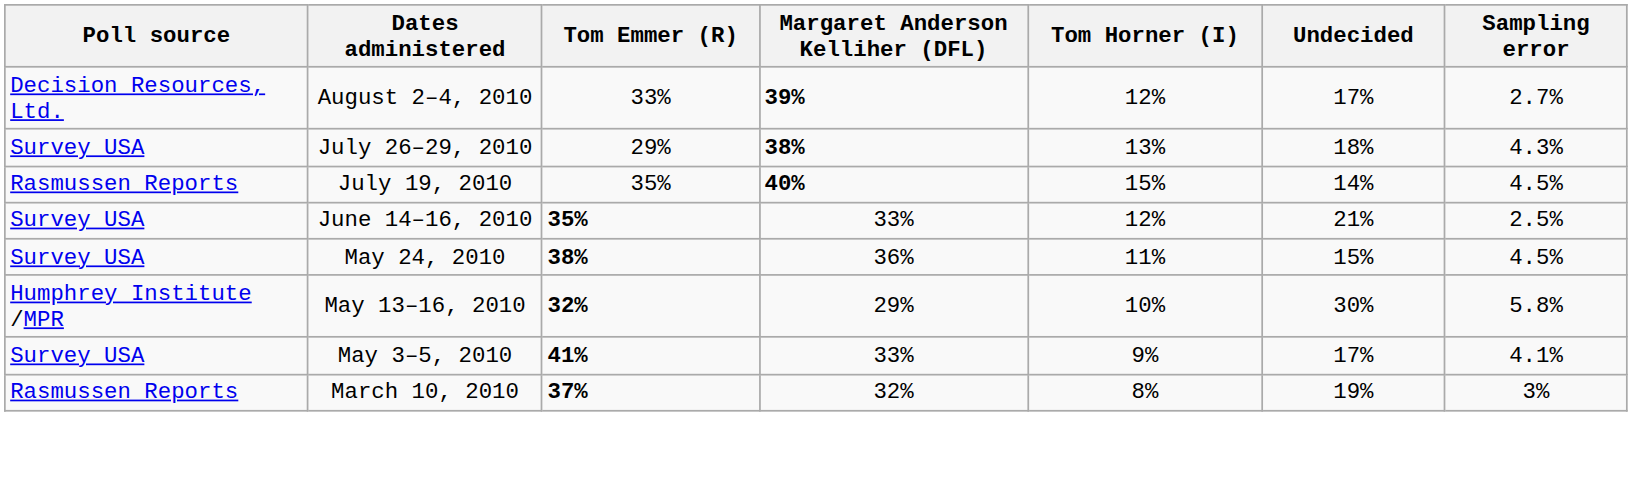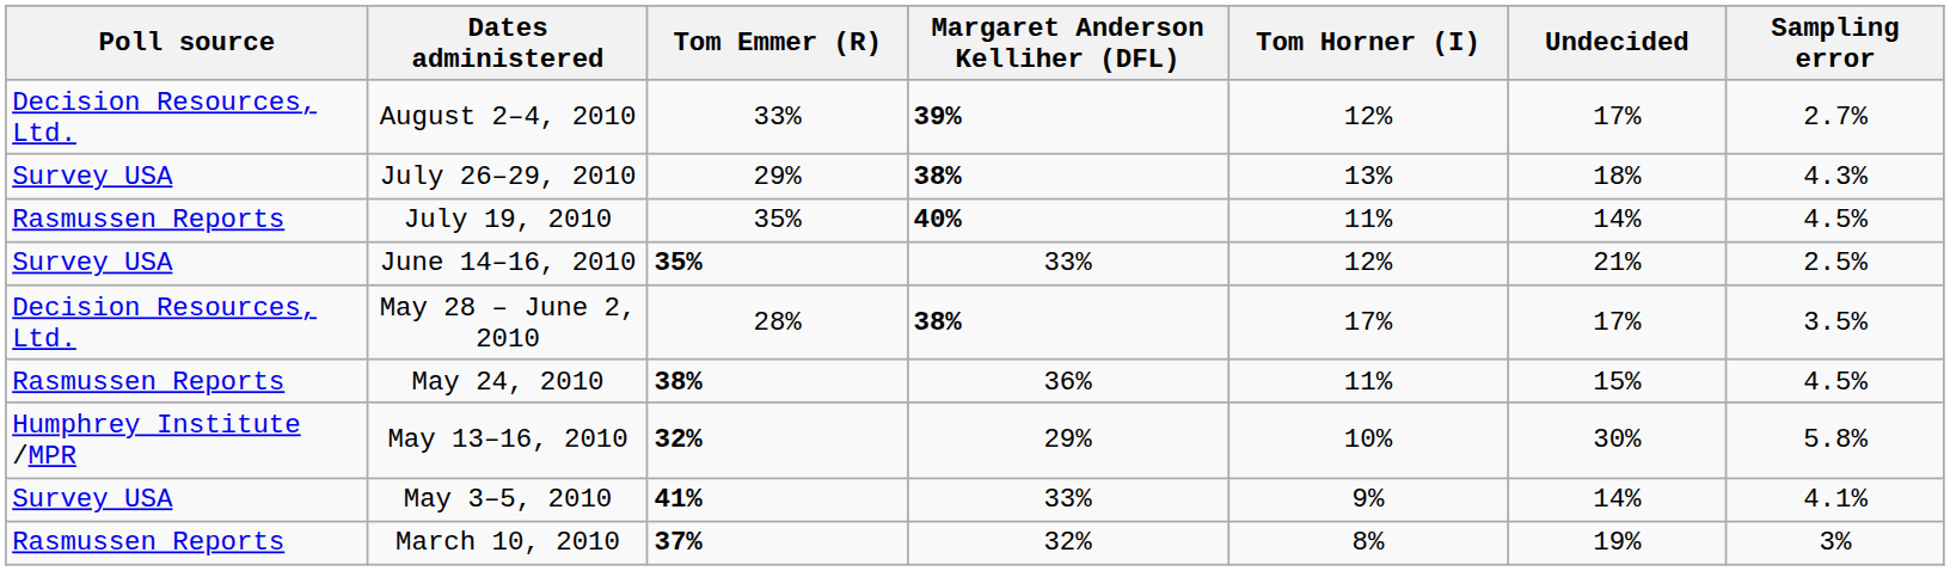 <table class="wikitable">
 <tr>
 <th width='170'>Poll source</th>
 <th width='130'>Dates administered</th>
 <th width='120'>Tom Emmer (R)</th>
 <th width='150'>Margaret Anderson Kelliher (DFL)</th>
 <th width='130'>Tom Horner (I)</th>
 <th width='100'>Undecided</th>
 <th width='100'>Sampling error</th>
 </tr>
 <tr>
 <td><a href='#'>Decision Resources, Ltd.</a></td>
 <td align=center>August 2–4, 2010</td>
 <td align=center>33%</td>
 <td><strong>39%</strong></td>
 <td align=center>12%</td>
 <td align=center>17%</td>
 <td align=center>2.7%</td>
 </tr>
 <tr>
 <td><a href='#'>Survey USA</a></td>
 <td align=center>July 26–29, 2010</td>
 <td align=center>29%</td>
 <td><strong>38%</strong></td>
 <td align=center>13%</td>
 <td align=center>18%</td>
 <td align=center>4.3%</td>
 </tr>
 <tr>
 <td><a href='#'>Rasmussen Reports</a></td>
 <td align=center>July 19, 2010</td>
 <td align=center>35%</td>
 <td><strong>40%</strong></td>
-<td align=center>15%</td>
+<td align=center>11%</td>
 <td align=center>14%</td>
 <td align=center>4.5%</td>
 </tr>
 <tr>
 <td><a href='#'>Survey USA</a></td>
 <td align=center>June 14–16, 2010</td>
 <td><strong>35%</strong></td>
 <td align=center>33%</td>
 <td align=center>12%</td>
 <td align=center>21%</td>
 <td align=center>2.5%</td>
 </tr>
 <tr>
-<td><a href='#'>Survey USA</a></td>
+<td><a href='#'>Decision Resources, Ltd.</a></td>
+<td align=center>May 28 – June 2, 2010</td>
+<td align=center>28%</td>
+<td><strong>38%</strong></td>
+<td align=center>17%</td>
+<td align=center>17%</td>
+<td align=center>3.5%</td>
+</tr>
+<tr>
+<td><a href='#'>Rasmussen Reports</a></td>
 <td align=center>May 24, 2010</td>
 <td><strong>38%</strong></td>
 <td align=center>36%</td>
 <td align=center>11%</td>
 <td align=center>15%</td>
 <td align=center>4.5%</td>
 </tr>
 <tr>
 <td><a href='#'>Humphrey Institute</a> /<a href='#'>MPR</a></td>
 <td align="center">May 13–16, 2010</td>
 <td><strong>32%</strong></td>
 <td align="center">29%</td>
 <td align="center">10%</td>
 <td align="center">30%</td>
 <td align="center">5.8%</td>
 </tr>
 <tr>
 <td><a href='#'>Survey USA</a></td>
 <td align=center>May 3–5, 2010</td>
 <td><strong>41%</strong></td>
 <td align=center>33%</td>
 <td align=center>9%</td>
-<td align=center>17%</td>
+<td align=center>14%</td>
 <td align=center>4.1%</td>
 </tr>
 <tr>
 <td><a href='#'>Rasmussen Reports</a></td>
 <td align=center>March 10, 2010</td>
 <td><strong>37%</strong></td>
 <td align=center>32%</td>
 <td align=center>8%</td>
 <td align=center>19%</td>
 <td align=center>3%</td>
 </tr>
 </table>
